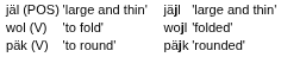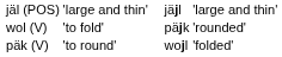 <table ->
 <tr>
 <td>jäl (POS)</td>
 <td>'large and thin'</td>
 <td></td>
 <td></td>
 <td></td>
 <td></td>
 <td>jä<strong>j</strong>l</td>
 <td>'large and thin'</td>
 </tr>
 <tr>
 <td>wol (V)</td>
 <td>'to fold'</td>
 <td></td>
 <td></td>
 <td></td>
 <td></td>
-<td>wo<strong>j</strong>l</td>
-<td>'folded'</td>
+<td>pä<strong>j</strong>k</td>
+<td>'rounded'</td>
 </tr>
 <tr>
 <td>päk (V)</td>
 <td>'to round'</td>
 <td></td>
 <td></td>
 <td></td>
 <td></td>
-<td>pä<strong>j</strong>k</td>
-<td>'rounded'</td>
+<td>wo<strong>j</strong>l</td>
+<td>'folded'</td>
 </tr>
 </table>
